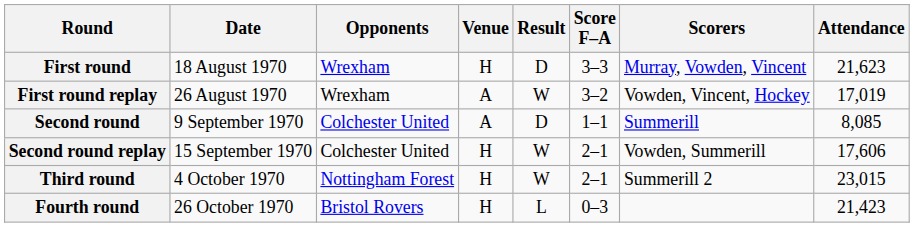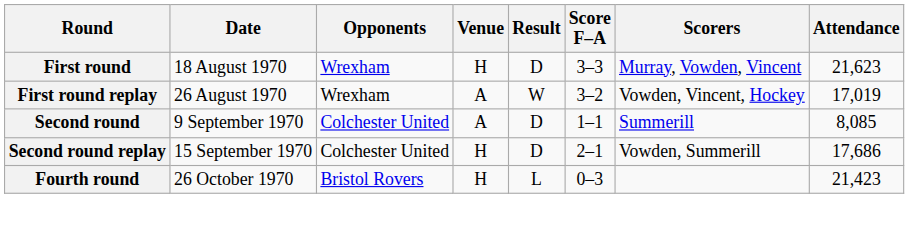 <table class="wikitable plainrowheaders" style="text-align:center">
 <tr>
 <th scope="col">Round</th>
 <th scope="col">Date</th>
 <th scope="col">Opponents</th>
 <th scope="col">Venue</th>
 <th scope="col">Result</th>
 <th scope="col">Score<br>F–A</th>
 <th scope="col">Scorers</th>
 <th scope="col">Attendance</th>
 </tr>
 <tr>
 <th scope="row">First round</th>
 <td align="left">18 August 1970</td>
 <td align="left"><a href='#'>Wrexham</a></td>
 <td>H</td>
 <td>D</td>
 <td>3–3</td>
 <td align="left"><a href='#'>Murray</a>, <a href='#'>Vowden</a>, <a href='#'>Vincent</a></td>
 <td>21,623</td>
 </tr>
 <tr>
 <th scope="row">First round replay</th>
 <td align="left">26 August 1970</td>
 <td align="left">Wrexham</td>
 <td>A</td>
 <td>W</td>
 <td>3–2</td>
 <td align="left">Vowden, Vincent, <a href='#'>Hockey</a></td>
 <td>17,019</td>
 </tr>
 <tr>
 <th scope="row">Second round</th>
 <td align="left">9 September 1970</td>
 <td align="left"><a href='#'>Colchester United</a></td>
 <td>A</td>
 <td>D</td>
 <td>1–1</td>
 <td align="left"><a href='#'>Summerill</a></td>
 <td>8,085</td>
 </tr>
 <tr>
 <th scope="row">Second round replay</th>
 <td align="left">15 September 1970</td>
 <td align="left">Colchester United</td>
 <td>H</td>
-<td>W</td>
+<td>D</td>
 <td>2–1</td>
 <td align="left">Vowden, Summerill</td>
-<td>17,606</td>
-</tr>
-<tr>
-<th scope="row">Third round</th>
-<td align="left">4 October 1970</td>
-<td align="left"><a href='#'>Nottingham Forest</a></td>
-<td>H</td>
-<td>W</td>
-<td>2–1</td>
-<td align="left">Summerill 2</td>
-<td>23,015</td>
+<td>17,686</td>
 </tr>
 <tr>
 <th scope="row">Fourth round</th>
 <td align="left">26 October 1970</td>
 <td align="left"><a href='#'>Bristol Rovers</a></td>
 <td>H</td>
 <td>L</td>
 <td>0–3</td>
 <td></td>
 <td>21,423</td>
 </tr>
 </table>
